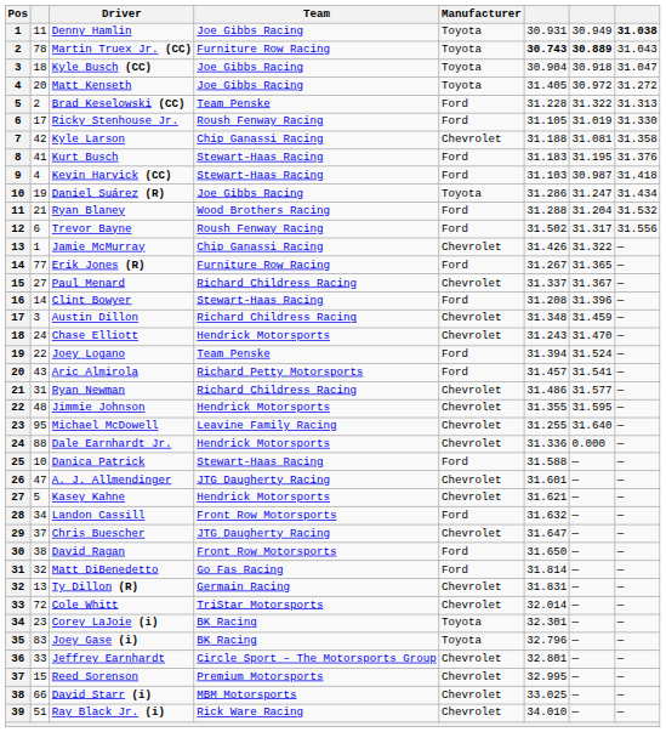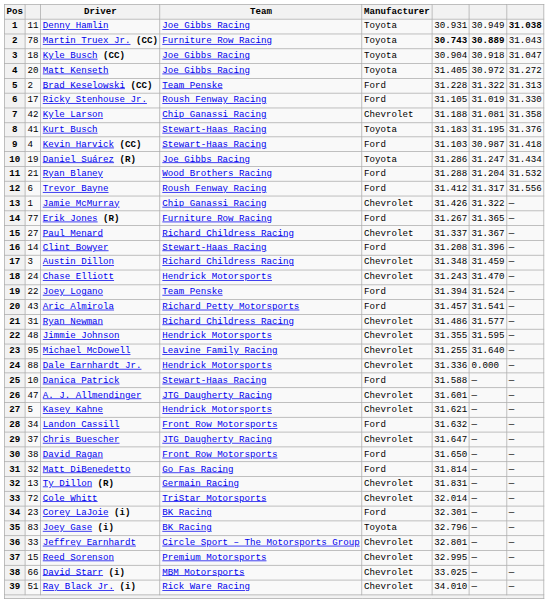 <table class="wikitable" style="font-size:95%">
 <tr>
 <th>Pos</th>
 <th></th>
 <th>Driver</th>
 <th>Team</th>
 <th>Manufacturer</th>
 <th></th>
 <th></th>
 <th></th>
 </tr>
 <tr>
 <th>1</th>
 <td>11</td>
 <td><a href='#'>Denny Hamlin</a></td>
 <td><a href='#'>Joe Gibbs Racing</a></td>
 <td>Toyota</td>
 <td>30.931</td>
 <td>30.949</td>
 <td><strong>31.038</strong></td>
 </tr>
 <tr>
 <th>2</th>
 <td>78</td>
 <td><a href='#'>Martin Truex Jr.</a> <strong>(CC)</strong></td>
 <td><a href='#'>Furniture Row Racing</a></td>
 <td>Toyota</td>
 <td><strong>30.743</strong></td>
 <td><strong>30.889</strong></td>
 <td>31.043</td>
 </tr>
 <tr>
 <th>3</th>
 <td>18</td>
 <td><a href='#'>Kyle Busch</a> <strong>(CC)</strong></td>
 <td><a href='#'>Joe Gibbs Racing</a></td>
 <td>Toyota</td>
 <td>30.904</td>
 <td>30.918</td>
 <td>31.047</td>
 </tr>
 <tr>
 <th>4</th>
 <td>20</td>
 <td><a href='#'>Matt Kenseth</a></td>
 <td><a href='#'>Joe Gibbs Racing</a></td>
 <td>Toyota</td>
 <td>31.405</td>
 <td>30.972</td>
 <td>31.272</td>
 </tr>
 <tr>
 <th>5</th>
 <td>2</td>
 <td><a href='#'>Brad Keselowski</a> <strong>(CC)</strong></td>
 <td><a href='#'>Team Penske</a></td>
 <td>Ford</td>
 <td>31.228</td>
 <td>31.322</td>
 <td>31.313</td>
 </tr>
 <tr>
 <th>6</th>
 <td>17</td>
 <td><a href='#'>Ricky Stenhouse Jr.</a></td>
 <td><a href='#'>Roush Fenway Racing</a></td>
 <td>Ford</td>
 <td>31.105</td>
 <td>31.019</td>
 <td>31.330</td>
 </tr>
 <tr>
 <th>7</th>
 <td>42</td>
 <td><a href='#'>Kyle Larson</a></td>
 <td><a href='#'>Chip Ganassi Racing</a></td>
 <td>Chevrolet</td>
 <td>31.188</td>
 <td>31.081</td>
 <td>31.358</td>
 </tr>
 <tr>
 <th>8</th>
 <td>41</td>
 <td><a href='#'>Kurt Busch</a></td>
 <td><a href='#'>Stewart-Haas Racing</a></td>
-<td>Ford</td>
+<td>Toyota</td>
 <td>31.183</td>
 <td>31.195</td>
 <td>31.376</td>
 </tr>
 <tr>
 <th>9</th>
 <td>4</td>
 <td><a href='#'>Kevin Harvick</a> <strong>(CC)</strong></td>
 <td><a href='#'>Stewart-Haas Racing</a></td>
 <td>Ford</td>
 <td>31.103</td>
 <td>30.987</td>
 <td>31.418</td>
 </tr>
 <tr>
 <th>10</th>
 <td>19</td>
 <td><a href='#'>Daniel Suárez</a> <strong>(R)</strong></td>
 <td><a href='#'>Joe Gibbs Racing</a></td>
 <td>Toyota</td>
 <td>31.286</td>
 <td>31.247</td>
 <td>31.434</td>
 </tr>
 <tr>
 <th>11</th>
 <td>21</td>
 <td><a href='#'>Ryan Blaney</a></td>
 <td><a href='#'>Wood Brothers Racing</a></td>
 <td>Ford</td>
 <td>31.288</td>
 <td>31.204</td>
 <td>31.532</td>
 </tr>
 <tr>
 <th>12</th>
 <td>6</td>
 <td><a href='#'>Trevor Bayne</a></td>
 <td><a href='#'>Roush Fenway Racing</a></td>
 <td>Ford</td>
-<td>31.502</td>
+<td>31.412</td>
 <td>31.317</td>
 <td>31.556</td>
 </tr>
 <tr>
 <th>13</th>
 <td>1</td>
 <td><a href='#'>Jamie McMurray</a></td>
 <td><a href='#'>Chip Ganassi Racing</a></td>
 <td>Chevrolet</td>
 <td>31.426</td>
 <td>31.322</td>
 <td>—</td>
 </tr>
 <tr>
 <th>14</th>
 <td>77</td>
 <td><a href='#'>Erik Jones</a> <strong>(R)</strong></td>
 <td><a href='#'>Furniture Row Racing</a></td>
 <td>Ford</td>
 <td>31.267</td>
 <td>31.365</td>
 <td>—</td>
 </tr>
 <tr>
 <th>15</th>
 <td>27</td>
 <td><a href='#'>Paul Menard</a></td>
 <td><a href='#'>Richard Childress Racing</a></td>
 <td>Chevrolet</td>
 <td>31.337</td>
 <td>31.367</td>
 <td>—</td>
 </tr>
 <tr>
 <th>16</th>
 <td>14</td>
 <td><a href='#'>Clint Bowyer</a></td>
 <td><a href='#'>Stewart-Haas Racing</a></td>
 <td>Ford</td>
 <td>31.208</td>
 <td>31.396</td>
 <td>—</td>
 </tr>
 <tr>
 <th>17</th>
 <td>3</td>
 <td><a href='#'>Austin Dillon</a></td>
 <td><a href='#'>Richard Childress Racing</a></td>
 <td>Chevrolet</td>
 <td>31.348</td>
 <td>31.459</td>
 <td>—</td>
 </tr>
 <tr>
 <th>18</th>
 <td>24</td>
 <td><a href='#'>Chase Elliott</a></td>
 <td><a href='#'>Hendrick Motorsports</a></td>
 <td>Chevrolet</td>
 <td>31.243</td>
 <td>31.470</td>
 <td>—</td>
 </tr>
 <tr>
 <th>19</th>
 <td>22</td>
 <td><a href='#'>Joey Logano</a></td>
 <td><a href='#'>Team Penske</a></td>
 <td>Ford</td>
 <td>31.394</td>
 <td>31.524</td>
 <td>—</td>
 </tr>
 <tr>
 <th>20</th>
 <td>43</td>
 <td><a href='#'>Aric Almirola</a></td>
 <td><a href='#'>Richard Petty Motorsports</a></td>
 <td>Ford</td>
 <td>31.457</td>
 <td>31.541</td>
 <td>—</td>
 </tr>
 <tr>
 <th>21</th>
 <td>31</td>
 <td><a href='#'>Ryan Newman</a></td>
 <td><a href='#'>Richard Childress Racing</a></td>
 <td>Chevrolet</td>
 <td>31.486</td>
 <td>31.577</td>
 <td>—</td>
 </tr>
 <tr>
 <th>22</th>
 <td>48</td>
 <td><a href='#'>Jimmie Johnson</a></td>
 <td><a href='#'>Hendrick Motorsports</a></td>
 <td>Chevrolet</td>
 <td>31.355</td>
 <td>31.595</td>
 <td>—</td>
 </tr>
 <tr>
 <th>23</th>
 <td>95</td>
 <td><a href='#'>Michael McDowell</a></td>
 <td><a href='#'>Leavine Family Racing</a></td>
 <td>Chevrolet</td>
 <td>31.255</td>
 <td>31.640</td>
 <td>—</td>
 </tr>
 <tr>
 <th>24</th>
 <td>88</td>
 <td><a href='#'>Dale Earnhardt Jr.</a></td>
 <td><a href='#'>Hendrick Motorsports</a></td>
 <td>Chevrolet</td>
 <td>31.336</td>
 <td>0.000</td>
 <td>—</td>
 </tr>
 <tr>
 <th>25</th>
 <td>10</td>
 <td><a href='#'>Danica Patrick</a></td>
 <td><a href='#'>Stewart-Haas Racing</a></td>
 <td>Ford</td>
 <td>31.588</td>
 <td>—</td>
 <td>—</td>
 </tr>
 <tr>
 <th>26</th>
 <td>47</td>
 <td><a href='#'>A. J. Allmendinger</a></td>
 <td><a href='#'>JTG Daugherty Racing</a></td>
 <td>Chevrolet</td>
 <td>31.601</td>
 <td>—</td>
 <td>—</td>
 </tr>
 <tr>
 <th>27</th>
 <td>5</td>
 <td><a href='#'>Kasey Kahne</a></td>
 <td><a href='#'>Hendrick Motorsports</a></td>
 <td>Chevrolet</td>
 <td>31.621</td>
 <td>—</td>
 <td>—</td>
 </tr>
 <tr>
 <th>28</th>
 <td>34</td>
 <td><a href='#'>Landon Cassill</a></td>
 <td><a href='#'>Front Row Motorsports</a></td>
 <td>Ford</td>
 <td>31.632</td>
 <td>—</td>
 <td>—</td>
 </tr>
 <tr>
 <th>29</th>
 <td>37</td>
 <td><a href='#'>Chris Buescher</a></td>
 <td><a href='#'>JTG Daugherty Racing</a></td>
 <td>Chevrolet</td>
 <td>31.647</td>
 <td>—</td>
 <td>—</td>
 </tr>
 <tr>
 <th>30</th>
 <td>38</td>
 <td><a href='#'>David Ragan</a></td>
 <td><a href='#'>Front Row Motorsports</a></td>
 <td>Ford</td>
 <td>31.650</td>
 <td>—</td>
 <td>—</td>
 </tr>
 <tr>
 <th>31</th>
 <td>32</td>
 <td><a href='#'>Matt DiBenedetto</a></td>
 <td><a href='#'>Go Fas Racing</a></td>
 <td>Ford</td>
 <td>31.814</td>
 <td>—</td>
 <td>—</td>
 </tr>
 <tr>
 <th>32</th>
 <td>13</td>
 <td><a href='#'>Ty Dillon</a> <strong>(R)</strong></td>
 <td><a href='#'>Germain Racing</a></td>
 <td>Chevrolet</td>
 <td>31.831</td>
 <td>—</td>
 <td>—</td>
 </tr>
 <tr>
 <th>33</th>
 <td>72</td>
 <td><a href='#'>Cole Whitt</a></td>
 <td><a href='#'>TriStar Motorsports</a></td>
 <td>Chevrolet</td>
 <td>32.014</td>
 <td>—</td>
 <td>—</td>
 </tr>
 <tr>
 <th>34</th>
 <td>23</td>
 <td><a href='#'>Corey LaJoie</a> <strong>(i)</strong></td>
 <td><a href='#'>BK Racing</a></td>
-<td>Toyota</td>
+<td>Ford</td>
 <td>32.301</td>
 <td>—</td>
 <td>—</td>
 </tr>
 <tr>
 <th>35</th>
 <td>83</td>
 <td><a href='#'>Joey Gase</a> <strong>(i)</strong></td>
 <td><a href='#'>BK Racing</a></td>
 <td>Toyota</td>
 <td>32.796</td>
 <td>—</td>
 <td>—</td>
 </tr>
 <tr>
 <th>36</th>
 <td>33</td>
 <td><a href='#'>Jeffrey Earnhardt</a></td>
 <td><a href='#'>Circle Sport – The Motorsports Group</a></td>
 <td>Chevrolet</td>
 <td>32.801</td>
 <td>—</td>
 <td>—</td>
 </tr>
 <tr>
 <th>37</th>
 <td>15</td>
 <td><a href='#'>Reed Sorenson</a></td>
 <td><a href='#'>Premium Motorsports</a></td>
 <td>Chevrolet</td>
 <td>32.995</td>
 <td>—</td>
 <td>—</td>
 </tr>
 <tr>
 <th>38</th>
 <td>66</td>
 <td><a href='#'>David Starr</a> <strong>(i)</strong></td>
 <td><a href='#'>MBM Motorsports</a></td>
 <td>Chevrolet</td>
 <td>33.025</td>
 <td>—</td>
 <td>—</td>
 </tr>
 <tr>
 <th>39</th>
 <td>51</td>
 <td><a href='#'>Ray Black Jr.</a> <strong>(i)</strong></td>
 <td><a href='#'>Rick Ware Racing</a></td>
 <td>Chevrolet</td>
 <td>34.010</td>
 <td>—</td>
 <td>—</td>
 </tr>
 <tr>
 <th colspan="8"></th>
 </tr>
 </table>
